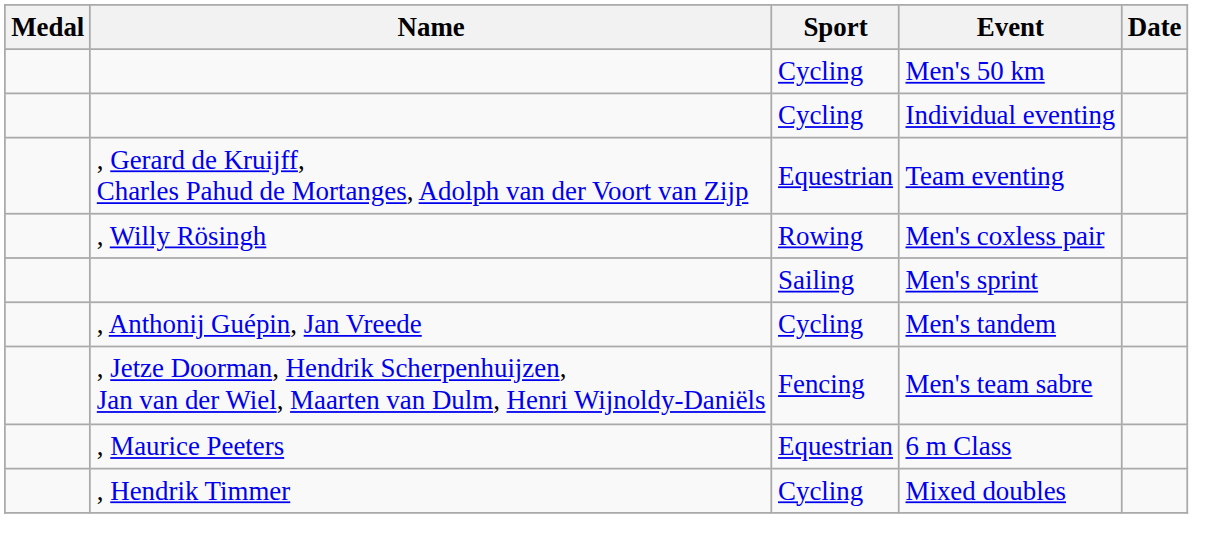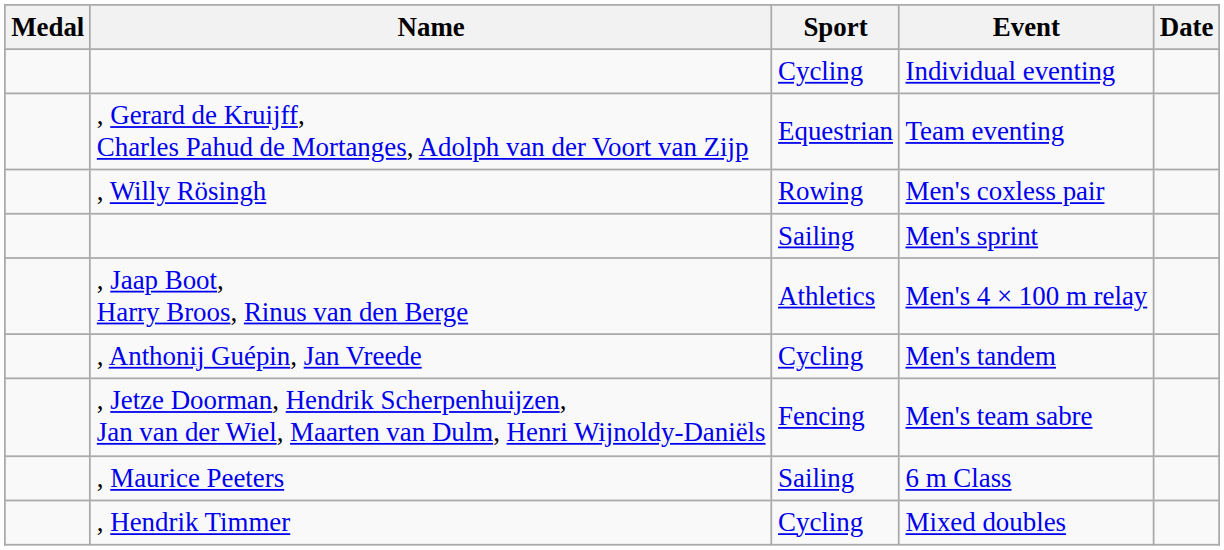 <table class="wikitable sortable" style="font-size:95%">
 <tr>
 <th>Medal</th>
 <th>Name</th>
 <th>Sport</th>
 <th>Event</th>
 <th>Date</th>
-</tr>
-<tr>
-<td></td>
-<td></td>
-<td><a href='#'>Cycling</a></td>
-<td><a href='#'>Men's 50 km</a></td>
-<td></td>
 </tr>
 <tr>
 <td></td>
 <td></td>
 <td><a href='#'>Cycling</a></td>
 <td><a href='#'>Individual eventing</a></td>
 <td></td>
 </tr>
 <tr>
 <td></td>
 <td>, <a href='#'>Gerard de Kruijff</a>,<br><a href='#'>Charles Pahud de Mortanges</a>, <a href='#'>Adolph van der Voort van Zijp</a></td>
 <td><a href='#'>Equestrian</a></td>
 <td><a href='#'>Team eventing</a></td>
 <td></td>
 </tr>
 <tr>
 <td></td>
 <td>, <a href='#'>Willy Rösingh</a></td>
 <td><a href='#'>Rowing</a></td>
 <td><a href='#'>Men's coxless pair</a></td>
 <td></td>
 </tr>
 <tr>
 <td></td>
 <td></td>
 <td><a href='#'>Sailing</a></td>
 <td><a href='#'>Men's sprint</a></td>
 <td></td>
 </tr>
 <tr>
 <td></td>
+<td>, <a href='#'>Jaap Boot</a>,<br><a href='#'>Harry Broos</a>, <a href='#'>Rinus van den Berge</a></td>
+<td><a href='#'>Athletics</a></td>
+<td><a href='#'>Men's 4 × 100 m relay</a></td>
+<td></td>
+</tr>
+<tr>
+<td></td>
 <td>, <a href='#'>Anthonij Guépin</a>, <a href='#'>Jan Vreede</a></td>
 <td><a href='#'>Cycling</a></td>
 <td><a href='#'>Men's tandem</a></td>
 <td></td>
 </tr>
 <tr>
 <td></td>
 <td>, <a href='#'>Jetze Doorman</a>, <a href='#'>Hendrik Scherpenhuijzen</a>,<br><a href='#'>Jan van der Wiel</a>, <a href='#'>Maarten van Dulm</a>, <a href='#'>Henri Wijnoldy-Daniëls</a></td>
 <td><a href='#'>Fencing</a></td>
 <td><a href='#'>Men's team sabre</a></td>
 <td></td>
 </tr>
 <tr>
 <td></td>
 <td>, <a href='#'>Maurice Peeters</a></td>
-<td><a href='#'>Equestrian</a></td>
+<td><a href='#'>Sailing</a></td>
 <td><a href='#'>6 m Class</a></td>
 <td></td>
 </tr>
 <tr>
 <td></td>
 <td>, <a href='#'>Hendrik Timmer</a></td>
 <td><a href='#'>Cycling</a></td>
 <td><a href='#'>Mixed doubles</a></td>
 <td></td>
 </tr>
 </table>
